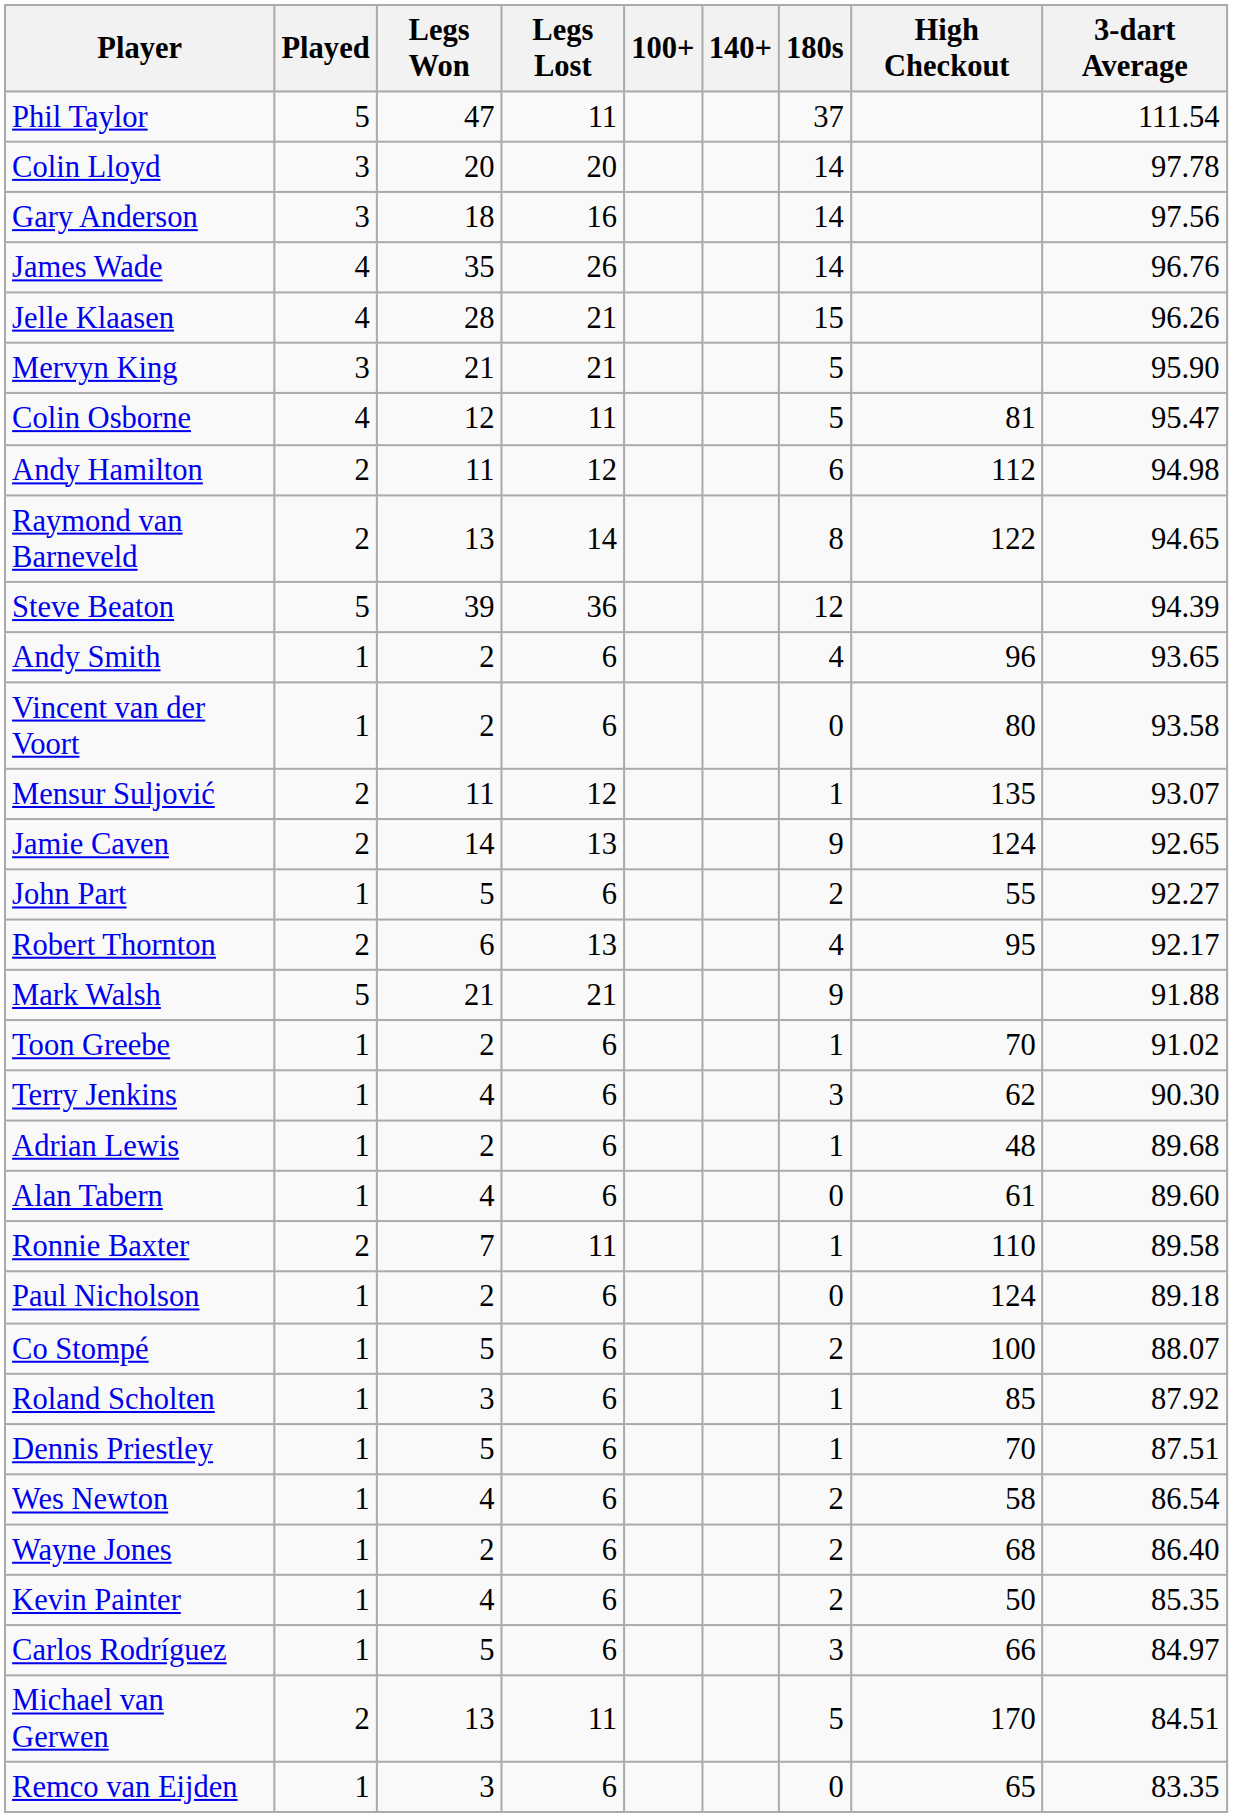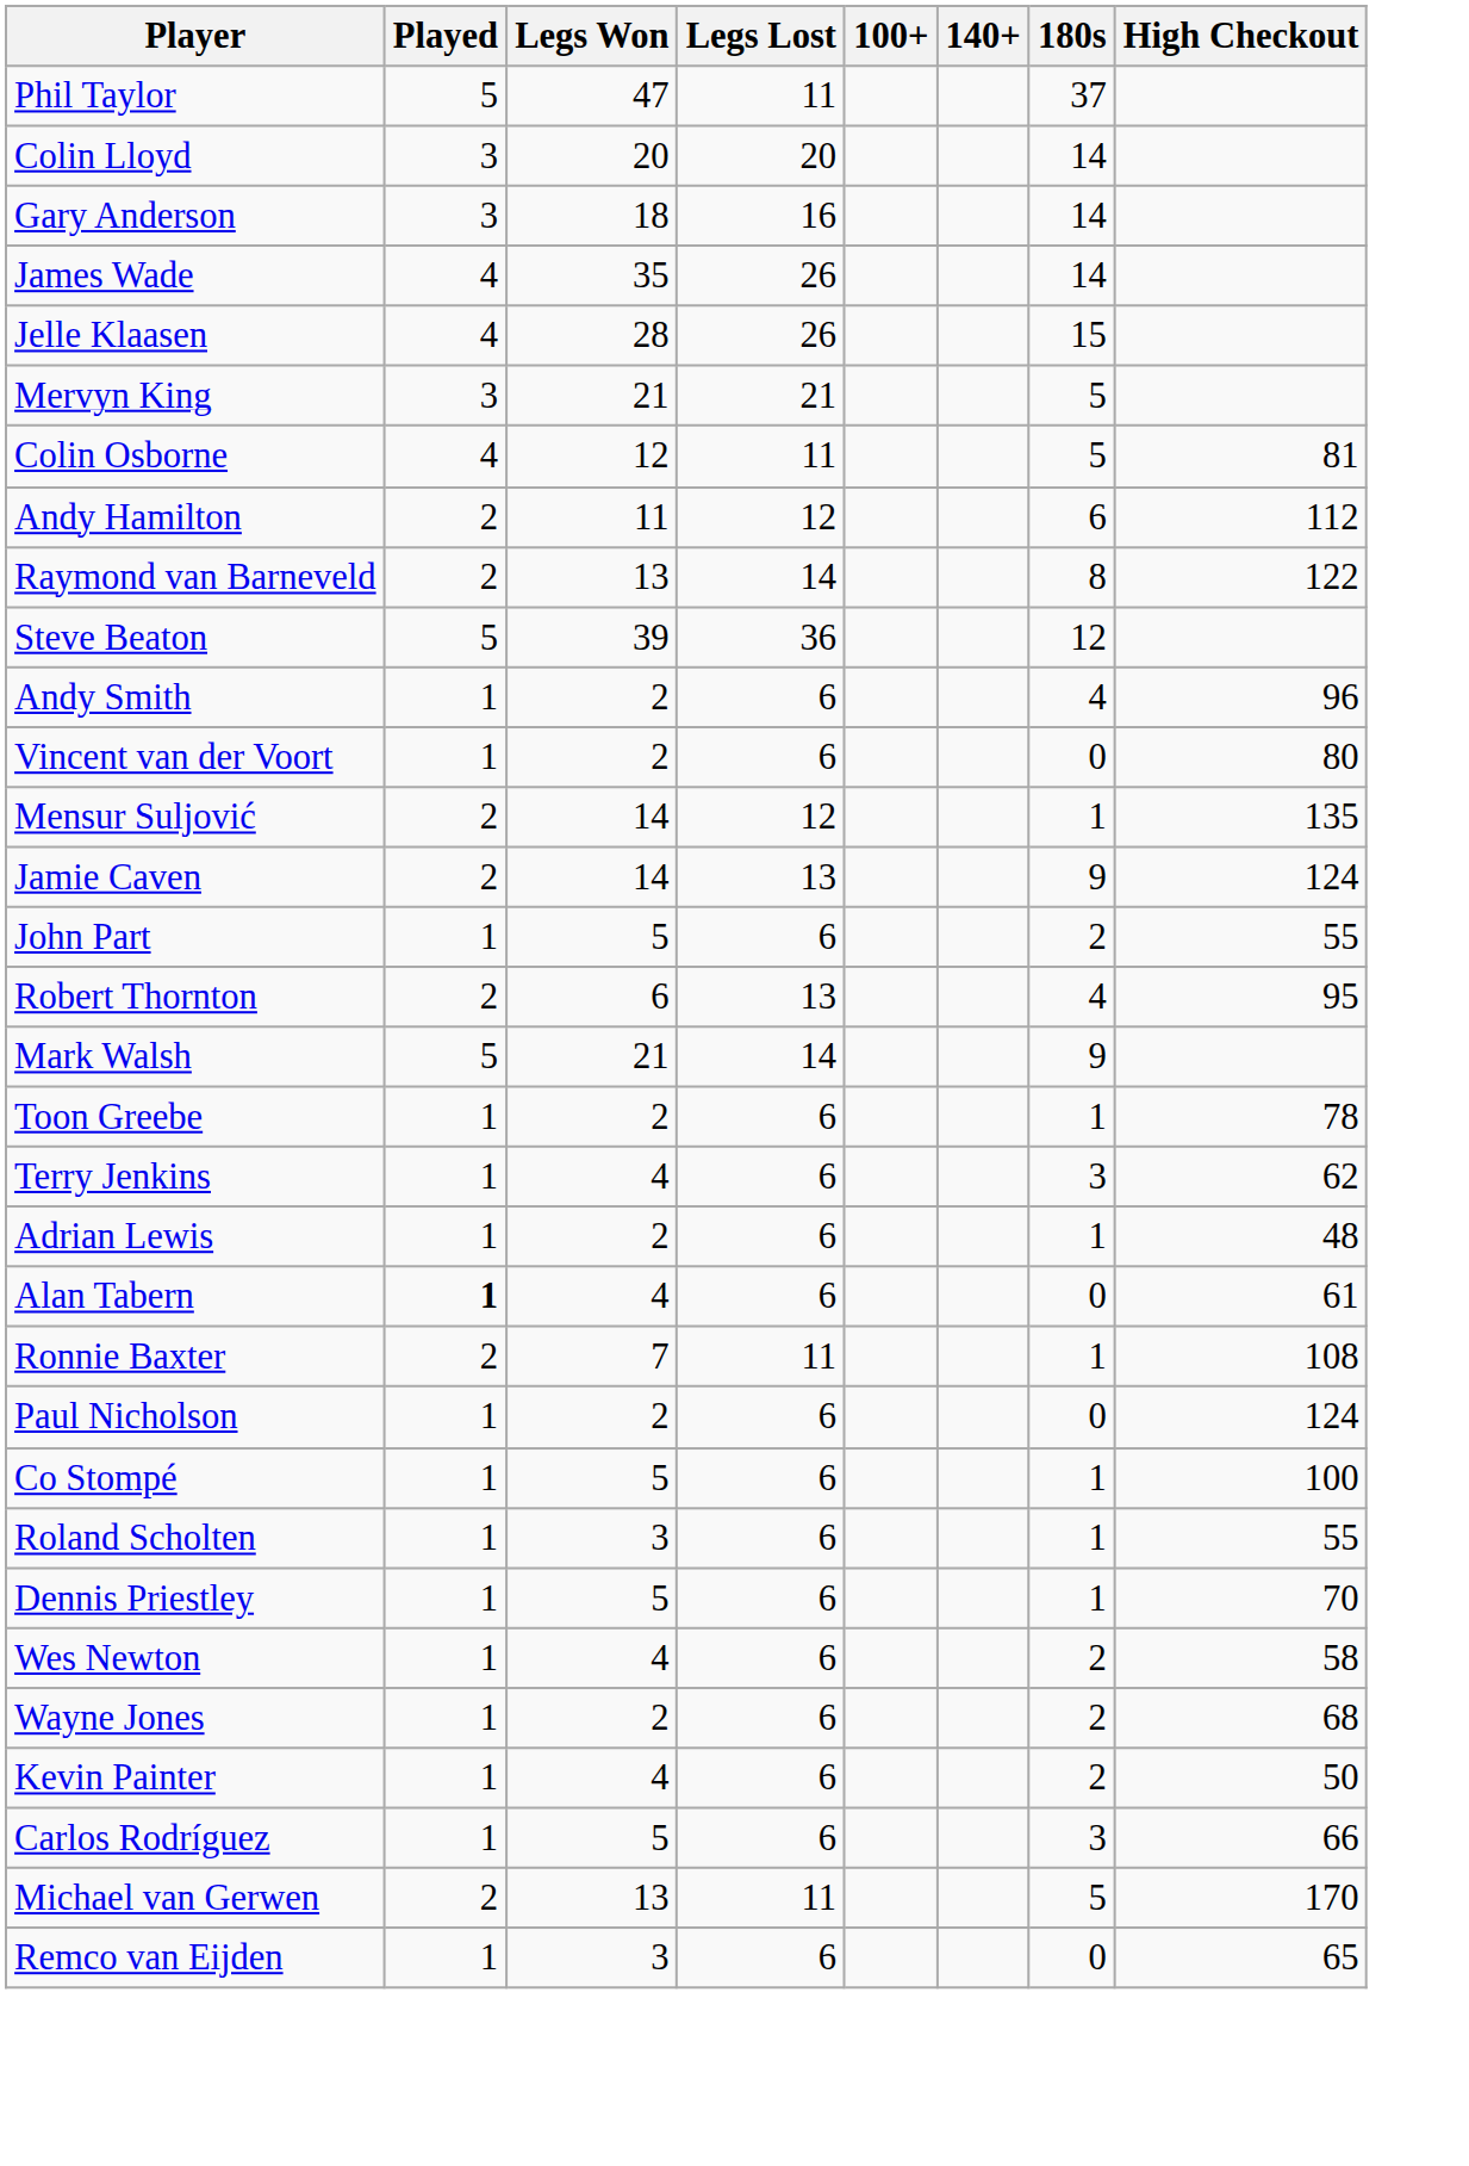 <table class="wikitable sortable" style="font-size: 95%; text-align: right">
 <tr>
 <th>Player</th>
 <th>Played</th>
 <th>Legs Won</th>
 <th>Legs Lost</th>
 <th>100+</th>
 <th>140+</th>
 <th>180s</th>
 <th>High Checkout</th>
-<th>3-dart Average</th>
 </tr>
 <tr>
 <td align="left"> <a href='#'>Phil Taylor</a></td>
 <td>5</td>
 <td>47</td>
 <td>11</td>
 <td></td>
 <td></td>
 <td>37</td>
 <td></td>
-<td>111.54</td>
 </tr>
 <tr>
 <td align="left"> <a href='#'>Colin Lloyd</a></td>
 <td>3</td>
 <td>20</td>
 <td>20</td>
 <td></td>
 <td></td>
 <td>14</td>
 <td></td>
-<td>97.78</td>
 </tr>
 <tr>
 <td align="left"> <a href='#'>Gary Anderson</a></td>
 <td>3</td>
 <td>18</td>
 <td>16</td>
 <td></td>
 <td></td>
 <td>14</td>
 <td></td>
-<td>97.56</td>
 </tr>
 <tr>
 <td align="left"> <a href='#'>James Wade</a></td>
 <td>4</td>
 <td>35</td>
 <td>26</td>
 <td></td>
 <td></td>
 <td>14</td>
 <td></td>
-<td>96.76</td>
 </tr>
 <tr>
 <td align="left"> <a href='#'>Jelle Klaasen</a></td>
 <td>4</td>
 <td>28</td>
-<td>21</td>
+<td>26</td>
 <td></td>
 <td></td>
 <td>15</td>
 <td></td>
-<td>96.26</td>
 </tr>
 <tr>
 <td align="left"> <a href='#'>Mervyn King</a></td>
 <td>3</td>
 <td>21</td>
 <td>21</td>
 <td></td>
 <td></td>
 <td>5</td>
 <td></td>
-<td>95.90</td>
 </tr>
 <tr>
 <td align="left"> <a href='#'>Colin Osborne</a></td>
 <td>4</td>
 <td>12</td>
 <td>11</td>
 <td></td>
 <td></td>
 <td>5</td>
 <td>81</td>
-<td>95.47</td>
 </tr>
 <tr>
 <td align="left"> <a href='#'>Andy Hamilton</a></td>
 <td>2</td>
 <td>11</td>
 <td>12</td>
 <td></td>
 <td></td>
 <td>6</td>
 <td>112</td>
-<td>94.98</td>
 </tr>
 <tr>
 <td align="left"> <a href='#'>Raymond van Barneveld</a></td>
 <td>2</td>
 <td>13</td>
 <td>14</td>
 <td></td>
 <td></td>
 <td>8</td>
 <td>122</td>
-<td>94.65</td>
 </tr>
 <tr>
 <td align="left"> <a href='#'>Steve Beaton</a></td>
 <td>5</td>
 <td>39</td>
 <td>36</td>
 <td></td>
 <td></td>
 <td>12</td>
 <td></td>
-<td>94.39</td>
 </tr>
 <tr>
 <td align="left"> <a href='#'>Andy Smith</a></td>
 <td>1</td>
 <td>2</td>
 <td>6</td>
 <td></td>
 <td></td>
 <td>4</td>
 <td>96</td>
-<td>93.65</td>
 </tr>
 <tr>
 <td align="left"> <a href='#'>Vincent van der Voort</a></td>
 <td>1</td>
 <td>2</td>
 <td>6</td>
 <td></td>
 <td></td>
 <td>0</td>
 <td>80</td>
-<td>93.58</td>
 </tr>
 <tr>
 <td align="left"> <a href='#'>Mensur Suljović</a></td>
 <td>2</td>
-<td>11</td>
+<td>14</td>
 <td>12</td>
 <td></td>
 <td></td>
 <td>1</td>
 <td>135</td>
-<td>93.07</td>
 </tr>
 <tr>
 <td align="left"> <a href='#'>Jamie Caven</a></td>
 <td>2</td>
 <td>14</td>
 <td>13</td>
 <td></td>
 <td></td>
 <td>9</td>
 <td>124</td>
-<td>92.65</td>
 </tr>
 <tr>
 <td align="left"> <a href='#'>John Part</a></td>
 <td>1</td>
 <td>5</td>
 <td>6</td>
 <td></td>
 <td></td>
 <td>2</td>
 <td>55</td>
-<td>92.27</td>
 </tr>
 <tr>
 <td align="left"> <a href='#'>Robert Thornton</a></td>
 <td>2</td>
 <td>6</td>
 <td>13</td>
 <td></td>
 <td></td>
 <td>4</td>
 <td>95</td>
-<td>92.17</td>
 </tr>
 <tr>
 <td align="left"> <a href='#'>Mark Walsh</a></td>
 <td>5</td>
 <td>21</td>
-<td>21</td>
+<td>14</td>
 <td></td>
 <td></td>
 <td>9</td>
 <td></td>
-<td>91.88</td>
 </tr>
 <tr>
 <td align="left"> <a href='#'>Toon Greebe</a></td>
 <td>1</td>
 <td>2</td>
 <td>6</td>
 <td></td>
 <td></td>
 <td>1</td>
-<td>70</td>
-<td>91.02</td>
+<td>78</td>
 </tr>
 <tr>
 <td align="left"> <a href='#'>Terry Jenkins</a></td>
 <td>1</td>
 <td>4</td>
 <td>6</td>
 <td></td>
 <td></td>
 <td>3</td>
 <td>62</td>
-<td>90.30</td>
 </tr>
 <tr>
 <td align="left"> <a href='#'>Adrian Lewis</a></td>
 <td>1</td>
 <td>2</td>
 <td>6</td>
 <td></td>
 <td></td>
 <td>1</td>
 <td>48</td>
-<td>89.68</td>
 </tr>
 <tr>
 <td align="left"> <a href='#'>Alan Tabern</a></td>
-<td>1</td>
+<td><strong>1</strong></td>
 <td>4</td>
 <td>6</td>
 <td></td>
 <td></td>
 <td>0</td>
 <td>61</td>
-<td>89.60</td>
 </tr>
 <tr>
 <td align="left"> <a href='#'>Ronnie Baxter</a></td>
 <td>2</td>
 <td>7</td>
 <td>11</td>
 <td></td>
 <td></td>
 <td>1</td>
-<td>110</td>
-<td>89.58</td>
+<td>108</td>
 </tr>
 <tr>
 <td align="left"> <a href='#'>Paul Nicholson</a></td>
 <td>1</td>
 <td>2</td>
 <td>6</td>
 <td></td>
 <td></td>
 <td>0</td>
 <td>124</td>
-<td>89.18</td>
 </tr>
 <tr>
 <td align="left"> <a href='#'>Co Stompé</a></td>
 <td>1</td>
 <td>5</td>
 <td>6</td>
 <td></td>
 <td></td>
-<td>2</td>
+<td>1</td>
 <td>100</td>
-<td>88.07</td>
 </tr>
 <tr>
 <td align="left"> <a href='#'>Roland Scholten</a></td>
 <td>1</td>
 <td>3</td>
 <td>6</td>
 <td></td>
 <td></td>
 <td>1</td>
-<td>85</td>
-<td>87.92</td>
+<td>55</td>
 </tr>
 <tr>
 <td align="left"> <a href='#'>Dennis Priestley</a></td>
 <td>1</td>
 <td>5</td>
 <td>6</td>
 <td></td>
 <td></td>
 <td>1</td>
 <td>70</td>
-<td>87.51</td>
 </tr>
 <tr>
 <td align="left"> <a href='#'>Wes Newton</a></td>
 <td>1</td>
 <td>4</td>
 <td>6</td>
 <td></td>
 <td></td>
 <td>2</td>
 <td>58</td>
-<td>86.54</td>
 </tr>
 <tr>
 <td align="left"> <a href='#'>Wayne Jones</a></td>
 <td>1</td>
 <td>2</td>
 <td>6</td>
 <td></td>
 <td></td>
 <td>2</td>
 <td>68</td>
-<td>86.40</td>
 </tr>
 <tr>
 <td align="left"> <a href='#'>Kevin Painter</a></td>
 <td>1</td>
 <td>4</td>
 <td>6</td>
 <td></td>
 <td></td>
 <td>2</td>
 <td>50</td>
-<td>85.35</td>
 </tr>
 <tr>
 <td align="left"> <a href='#'>Carlos Rodríguez</a></td>
 <td>1</td>
 <td>5</td>
 <td>6</td>
 <td></td>
 <td></td>
 <td>3</td>
 <td>66</td>
-<td>84.97</td>
 </tr>
 <tr>
 <td align="left"> <a href='#'>Michael van Gerwen</a></td>
 <td>2</td>
 <td>13</td>
 <td>11</td>
 <td></td>
 <td></td>
 <td>5</td>
 <td>170</td>
-<td>84.51</td>
 </tr>
 <tr>
 <td align="left"> <a href='#'>Remco van Eijden</a></td>
 <td>1</td>
 <td>3</td>
 <td>6</td>
 <td></td>
 <td></td>
 <td>0</td>
 <td>65</td>
-<td>83.35</td>
 </tr>
 </table>
